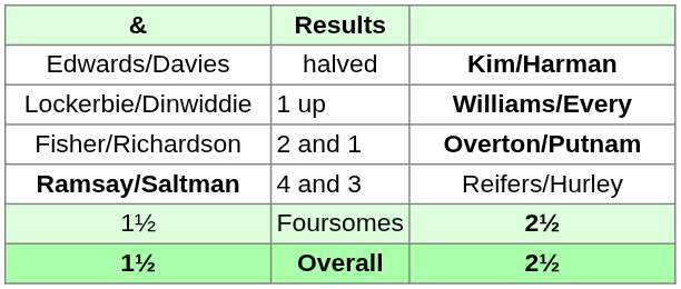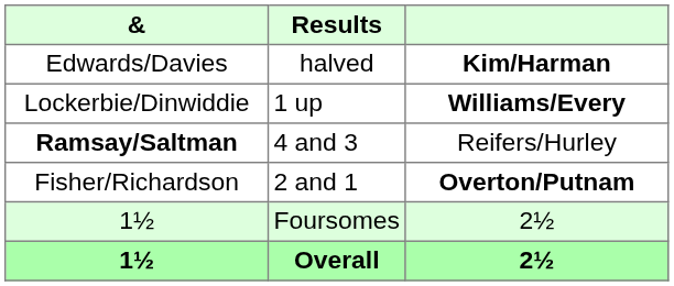 <table border="1" cellpadding="3" style="border-collapse:collapse; text-align:center;">
 <tr style="background:#ddffdd;">
 <th width=160> & </th>
 <th>Results</th>
 <th width=160></th>
 </tr>
 <tr>
 <td>Edwards/Davies</td>
 <td>halved</td>
 <td><strong>Kim/Harman</strong></td>
 </tr>
 <tr>
 <td>Lockerbie/Dinwiddie</td>
 <td align=left> 1 up</td>
 <td><strong>Williams/Every</strong></td>
 </tr>
 <tr>
+<td><strong>Ramsay/Saltman</strong></td>
+<td align=left> 4 and 3</td>
+<td>Reifers/Hurley</td>
+</tr>
+<tr>
 <td>Fisher/Richardson</td>
 <td align=left> 2 and 1</td>
 <td><strong>Overton/Putnam</strong></td>
 </tr>
-<tr>
-<td><strong>Ramsay/Saltman</strong></td>
-<td align=left> 4 and 3</td>
-<td>Reifers/Hurley</td>
-</tr>
 <tr style="background:#ddffdd;">
 <td>1½</td>
 <td>Foursomes</td>
-<td><strong>2½</strong></td>
+<td>2½</td>
 </tr>
 <tr style="background:#aaffaa;">
 <th>1½</th>
 <th>Overall</th>
 <th>2½</th>
 </tr>
 </table>
